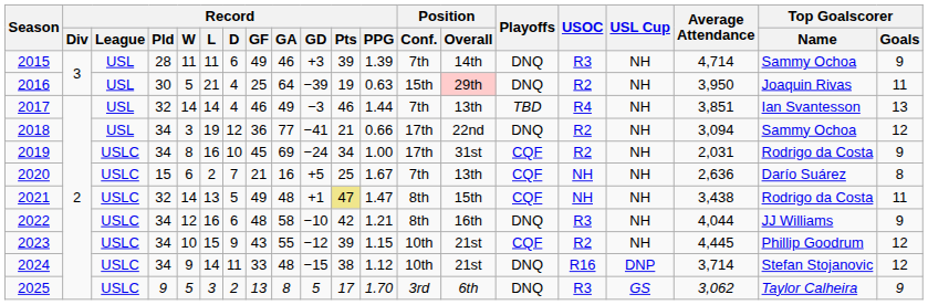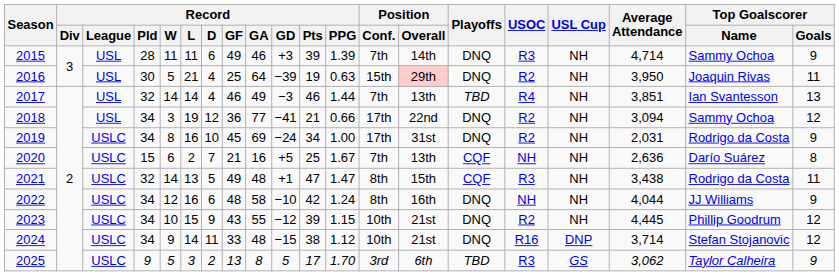 <table class="wikitable" style="font-size:90%; text-align:center;">
 <tr style="background:#f0f6ff;">
 <th rowspan=2>Season</th>
 <th colspan=11>Record</th>
 <th colspan=2>Position</th>
 <th rowspan=2>Playoffs</th>
 <th rowspan=2><a href='#'>USOC</a></th>
 <th rowspan=2><a href='#'>USL Cup</a></th>
 <th rowspan=2>Average<br>Attendance</th>
 <th colspan=2>Top Goalscorer</th>
 </tr>
 <tr>
 <th>Div</th>
 <th>League</th>
 <th>Pld</th>
 <th>W</th>
 <th>L</th>
 <th>D</th>
 <th>GF</th>
 <th>GA</th>
 <th>GD</th>
 <th>Pts</th>
 <th>PPG</th>
 <th>Conf.</th>
 <th>Overall</th>
 <th>Name</th>
 <th>Goals</th>
 </tr>
 <tr>
 <td><a href='#'>2015</a></td>
 <td rowspan=2>3</td>
 <td><a href='#'>USL</a></td>
 <td>28</td>
 <td>11</td>
 <td>11</td>
 <td>6</td>
 <td>49</td>
 <td>46</td>
 <td>+3</td>
 <td>39</td>
 <td>1.39</td>
 <td>7th</td>
 <td>14th</td>
 <td>DNQ</td>
 <td><a href='#'>R3</a></td>
 <td>NH</td>
 <td>4,714</td>
 <td align="left"> <a href='#'>Sammy Ochoa</a></td>
 <td>9</td>
 </tr>
 <tr>
 <td><a href='#'>2016</a></td>
 <td><a href='#'>USL</a></td>
 <td>30</td>
 <td>5</td>
 <td>21</td>
 <td>4</td>
 <td>25</td>
 <td>64</td>
 <td>−39</td>
 <td>19</td>
 <td>0.63</td>
 <td>15th</td>
 <td style=background:#FFCCCC>29th</td>
 <td>DNQ</td>
 <td><a href='#'>R2</a></td>
 <td>NH</td>
 <td>3,950</td>
 <td align="left"> <a href='#'>Joaquin Rivas</a></td>
 <td>11</td>
 </tr>
 <tr>
 <td><a href='#'>2017</a></td>
 <td rowspan=9>2</td>
 <td><a href='#'>USL</a></td>
 <td>32</td>
 <td>14</td>
 <td>14</td>
 <td>4</td>
 <td>46</td>
 <td>49</td>
 <td>−3</td>
 <td>46</td>
 <td>1.44</td>
 <td>7th</td>
 <td>13th</td>
 <td><em>TBD</em></td>
 <td><a href='#'>R4</a></td>
 <td>NH</td>
 <td>3,851</td>
 <td align="left"> <a href='#'>Ian Svantesson</a></td>
 <td>13</td>
 </tr>
 <tr>
 <td><a href='#'>2018</a></td>
 <td><a href='#'>USL</a></td>
 <td>34</td>
 <td>3</td>
 <td>19</td>
 <td>12</td>
 <td>36</td>
 <td>77</td>
 <td>−41</td>
 <td>21</td>
 <td>0.66</td>
 <td>17th</td>
 <td>22nd</td>
 <td>DNQ</td>
 <td><a href='#'>R2</a></td>
 <td>NH</td>
 <td>3,094</td>
 <td align="left"> <a href='#'>Sammy Ochoa</a></td>
 <td>12</td>
 </tr>
 <tr>
 <td><a href='#'>2019</a></td>
 <td><a href='#'>USLC</a></td>
 <td>34</td>
 <td>8</td>
 <td>16</td>
 <td>10</td>
 <td>45</td>
 <td>69</td>
 <td>−24</td>
 <td>34</td>
 <td>1.00</td>
 <td>17th</td>
 <td>31st</td>
-<td><a href='#'>CQF</a></td>
+<td>DNQ</td>
 <td><a href='#'>R2</a></td>
 <td>NH</td>
 <td>2,031</td>
 <td align="left"> <a href='#'>Rodrigo da Costa</a></td>
 <td>9</td>
 </tr>
 <tr>
 <td><a href='#'>2020</a></td>
 <td><a href='#'>USLC</a></td>
 <td>15</td>
 <td>6</td>
 <td>2</td>
 <td>7</td>
 <td>21</td>
 <td>16</td>
 <td>+5</td>
 <td>25</td>
 <td>1.67</td>
 <td>7th</td>
 <td>13th</td>
 <td><a href='#'>CQF</a></td>
 <td><a href='#'>NH</a></td>
 <td>NH</td>
 <td>2,636</td>
 <td align="left"> <a href='#'>Darío Suárez</a></td>
 <td>8</td>
 </tr>
 <tr>
 <td><a href='#'>2021</a></td>
 <td><a href='#'>USLC</a></td>
 <td>32</td>
 <td>14</td>
 <td>13</td>
 <td>5</td>
 <td>49</td>
 <td>48</td>
 <td>+1</td>
-<td style="background: khaki;">47</td>
+<td>47</td>
 <td>1.47</td>
 <td>8th</td>
 <td>15th</td>
 <td><a href='#'>CQF</a></td>
-<td><a href='#'>NH</a></td>
+<td><a href='#'>R3</a></td>
 <td>NH</td>
 <td>3,438</td>
 <td align="left"> <a href='#'>Rodrigo da Costa</a></td>
 <td>11</td>
 </tr>
 <tr>
 <td><a href='#'>2022</a></td>
 <td><a href='#'>USLC</a></td>
 <td>34</td>
 <td>12</td>
 <td>16</td>
 <td>6</td>
 <td>48</td>
 <td>58</td>
 <td>−10</td>
 <td>42</td>
-<td>1.21</td>
+<td>1.24</td>
 <td>8th</td>
 <td>16th</td>
 <td>DNQ</td>
-<td><a href='#'>R3</a></td>
+<td><a href='#'>NH</a></td>
 <td>NH</td>
 <td>4,044</td>
 <td align="left"> <a href='#'>JJ Williams</a></td>
 <td>9</td>
 </tr>
 <tr>
 <td><a href='#'>2023</a></td>
 <td><a href='#'>USLC</a></td>
 <td>34</td>
 <td>10</td>
 <td>15</td>
 <td>9</td>
 <td>43</td>
 <td>55</td>
 <td>−12</td>
 <td>39</td>
 <td>1.15</td>
 <td>10th</td>
 <td>21st</td>
-<td><a href='#'>CQF</a></td>
+<td>DNQ</td>
 <td><a href='#'>R2</a></td>
 <td>NH</td>
 <td>4,445</td>
 <td align="left"> <a href='#'>Phillip Goodrum</a></td>
 <td>12</td>
 </tr>
 <tr>
 <td><a href='#'>2024</a></td>
 <td><a href='#'>USLC</a></td>
 <td>34</td>
 <td>9</td>
 <td>14</td>
 <td>11</td>
 <td>33</td>
 <td>48</td>
 <td>−15</td>
 <td>38</td>
 <td>1.12</td>
 <td>10th</td>
 <td>21st</td>
 <td>DNQ</td>
 <td><a href='#'>R16</a></td>
 <td><a href='#'>DNP</a></td>
 <td>3,714</td>
 <td align="left"> <a href='#'>Stefan Stojanovic</a></td>
 <td>12</td>
 </tr>
 <tr>
 <td><a href='#'>2025</a></td>
 <td><a href='#'>USLC</a></td>
 <td><em>9</em></td>
 <td><em>5</em></td>
 <td><em>3</em></td>
 <td><em>2</em></td>
 <td><em>13</em></td>
 <td><em>8</em></td>
 <td><em>5</em></td>
 <td><em>17</em></td>
 <td><em>1.70</em></td>
 <td><em>3rd</em></td>
 <td><em>6th</em></td>
-<td>DNQ</td>
+<td><em>TBD</em></td>
 <td><a href='#'>R3</a></td>
 <td><em><a href='#'>GS</a></em></td>
 <td><em>3,062</em></td>
 <td align="left"><em> <a href='#'>Taylor Calheira</a></em></td>
 <td><em>9</em></td>
 </tr>
 </table>
